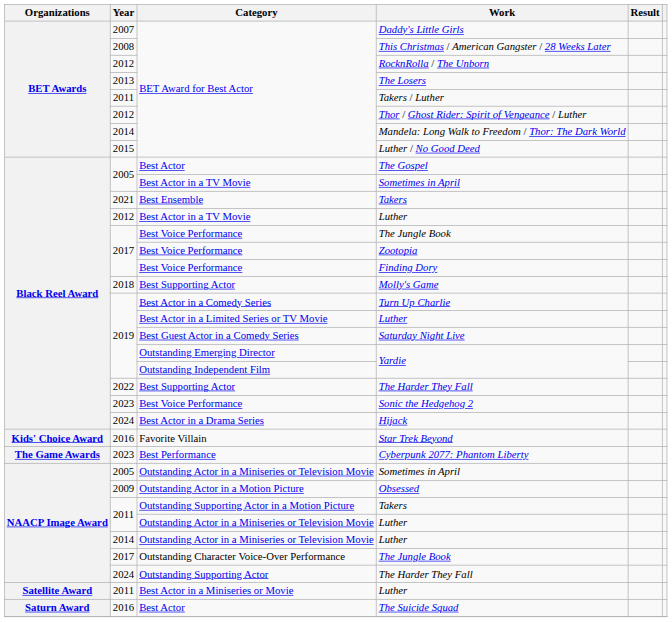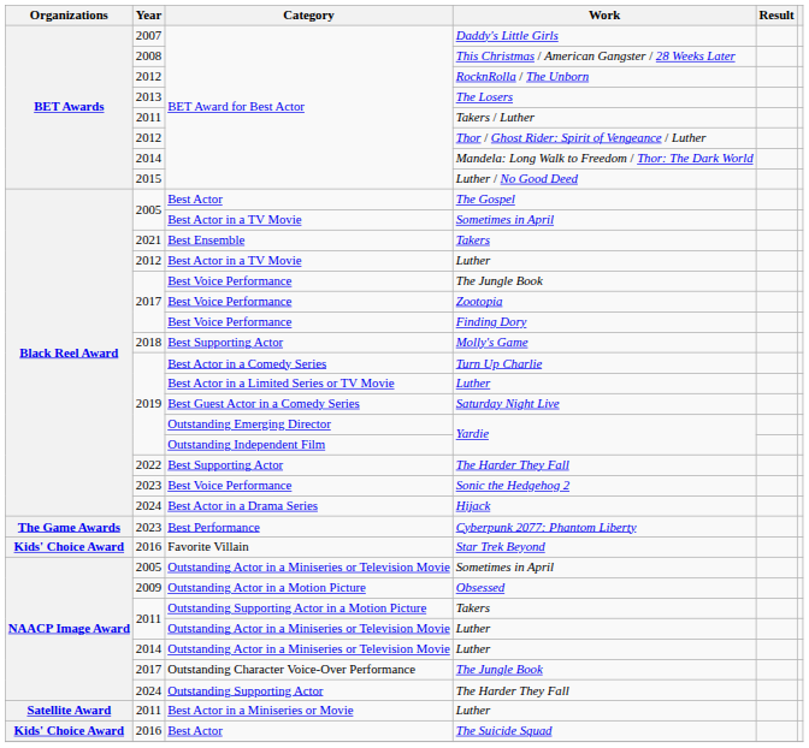 <table class= "wikitable plainrowheaders sortable">
 <tr>
 <th>Organizations</th>
 <th scope="col">Year</th>
 <th scope="col">Category</th>
 <th scope="col">Work</th>
 <th scope="col">Result</th>
 <th scope="col" class="unsortable"></th>
 </tr>
 <tr>
 <th scope="row" rowspan="8"><a href='#'>BET Awards</a></th>
 <td style="text-align:center;">2007</td>
 <td rowspan=8><a href='#'>BET Award for Best Actor</a></td>
 <td><em><a href='#'>Daddy's Little Girls</a></em></td>
 <td></td>
 <td style="text-align:center;"></td>
 </tr>
 <tr>
 <td style="text-align:center;">2008</td>
 <td><em><a href='#'>This Christmas</a></em> / <em>American Gangster</em> / <em><a href='#'>28 Weeks Later</a></em></td>
 <td></td>
 <td style="text-align:center;"></td>
 </tr>
 <tr>
 <td style="text-align:center;">2012</td>
 <td><em><a href='#'>RocknRolla</a></em> / <em><a href='#'>The Unborn</a></em></td>
 <td></td>
 <td style="text-align:center;"></td>
 </tr>
 <tr>
 <td style="text-align:center;">2013</td>
 <td><em><a href='#'>The Losers</a></em></td>
 <td></td>
 <td style="text-align:center;"></td>
 </tr>
 <tr>
 <td style="text-align:center;">2011</td>
 <td><em>Takers</em> / <em>Luther</em></td>
 <td></td>
 <td style="text-align:center;"></td>
 </tr>
 <tr>
 <td style="text-align:center;">2012</td>
 <td><em><a href='#'>Thor</a></em> / <em><a href='#'>Ghost Rider: Spirit of Vengeance</a></em> / <em>Luther</em></td>
 <td></td>
 <td style="text-align:center;"></td>
 </tr>
 <tr>
 <td style="text-align:center;">2014</td>
 <td><em>Mandela: Long Walk to Freedom</em> / <em><a href='#'>Thor: The Dark World</a></em></td>
 <td></td>
 <td style="text-align:center;"></td>
 </tr>
 <tr>
 <td style="text-align:center;">2015</td>
 <td><em>Luther</em> / <em><a href='#'>No Good Deed</a></em></td>
 <td></td>
 <td style="text-align:center;"></td>
 </tr>
 <tr>
 <th scope="row" rowspan="16"><a href='#'>Black Reel Award</a></th>
 <td style="text-align:center;", rowspan=2>2005</td>
 <td><a href='#'>Best Actor</a></td>
 <td><em><a href='#'>The Gospel</a></em></td>
 <td></td>
 <td style="text-align:center;"></td>
 </tr>
 <tr>
 <td><a href='#'>Best Actor in a TV Movie</a></td>
 <td><em><a href='#'>Sometimes in April</a></em></td>
 <td></td>
 <td style="text-align:center;"></td>
 </tr>
 <tr>
 <td style="text-align:center;">2021</td>
 <td><a href='#'>Best Ensemble</a></td>
 <td><em><a href='#'>Takers</a></em></td>
 <td></td>
 <td style="text-align:center;"></td>
 </tr>
 <tr>
 <td style="text-align:center;">2012</td>
 <td><a href='#'>Best Actor in a TV Movie</a></td>
 <td><em>Luther</em></td>
 <td></td>
 <td style="text-align:center;"></td>
 </tr>
 <tr>
 <td style="text-align:center;", rowspan=3>2017</td>
 <td><a href='#'>Best Voice Performance</a></td>
 <td><em>The Jungle Book</em></td>
 <td></td>
 <td style="text-align:center;"></td>
 </tr>
 <tr>
 <td><a href='#'>Best Voice Performance</a></td>
 <td><em><a href='#'>Zootopia</a></em></td>
 <td></td>
 <td style="text-align:center;"></td>
 </tr>
 <tr>
 <td><a href='#'>Best Voice Performance</a></td>
 <td><em><a href='#'>Finding Dory</a></em></td>
 <td></td>
 <td style="text-align:center;"></td>
 </tr>
 <tr>
 <td style="text-align:center;">2018</td>
 <td><a href='#'>Best Supporting Actor</a></td>
 <td><em><a href='#'>Molly's Game</a></em></td>
 <td></td>
 <td style="text-align:center;"></td>
 </tr>
 <tr>
 <td style="text-align:center;", rowspan=5>2019</td>
 <td><a href='#'>Best Actor in a Comedy Series</a></td>
 <td><em><a href='#'>Turn Up Charlie</a></em></td>
 <td></td>
 <td style="text-align:center;"></td>
 </tr>
 <tr>
 <td><a href='#'>Best Actor in a Limited Series or TV Movie</a></td>
 <td><em><a href='#'>Luther</a></em></td>
 <td></td>
 <td style="text-align:center;"></td>
 </tr>
 <tr>
 <td><a href='#'>Best Guest Actor in a Comedy Series</a></td>
 <td><em><a href='#'>Saturday Night Live</a></em></td>
 <td></td>
 <td style="text-align:center;"></td>
 </tr>
 <tr>
 <td><a href='#'>Outstanding Emerging Director</a></td>
 <td rowspan=2><em><a href='#'>Yardie</a></em></td>
 <td></td>
 <td style="text-align:center;"></td>
 </tr>
 <tr>
 <td><a href='#'>Outstanding Independent Film</a></td>
 <td></td>
 <td style="text-align:center;"></td>
 </tr>
 <tr>
 <td style="text-align:center;", rowspan=1>2022</td>
 <td><a href='#'>Best Supporting Actor</a></td>
 <td rowspan=1><em><a href='#'>The Harder They Fall</a></em></td>
 <td></td>
 <td style="text-align:center;"></td>
 </tr>
 <tr>
 <td style="text-align:center;">2023</td>
 <td><a href='#'>Best Voice Performance</a></td>
 <td><em><a href='#'>Sonic the Hedgehog 2</a></em></td>
 <td></td>
 <td style="text-align:center;"></td>
 </tr>
 <tr>
 <td style="text-align:center;">2024</td>
 <td><a href='#'>Best Actor in a Drama Series</a></td>
 <td><em><a href='#'>Hijack</a></em></td>
 <td></td>
 <td style="text-align:center;"></td>
 </tr>
 <tr>
+<th scope="row" rowspan="1"><a href='#'>The Game Awards</a></th>
+<td style="text-align:center;">2023</td>
+<td><a href='#'>Best Performance</a></td>
+<td><em><a href='#'>Cyberpunk 2077: Phantom Liberty</a></em></td>
+<td></td>
+<td style="text-align:center;"></td>
+</tr>
+<tr>
 <th scope="row" rowspan="1"><a href='#'>Kids' Choice Award</a></th>
 <td style="text-align:center;">2016</td>
 <td>Favorite Villain</td>
 <td><em><a href='#'>Star Trek Beyond</a></em></td>
-<td></td>
-<td style="text-align:center;"></td>
-</tr>
-<tr>
-<th scope="row" rowspan="1"><a href='#'>The Game Awards</a></th>
-<td style="text-align:center;">2023</td>
-<td><a href='#'>Best Performance</a></td>
-<td><em><a href='#'>Cyberpunk 2077: Phantom Liberty</a></em></td>
 <td></td>
 <td style="text-align:center;"></td>
 </tr>
 <tr>
 <th scope="row" rowspan="7"><a href='#'>NAACP Image Award</a></th>
 <td style="text-align:center;">2005</td>
 <td><a href='#'>Outstanding Actor in a Miniseries or Television Movie</a></td>
 <td><em>Sometimes in April</em></td>
 <td></td>
 <td style="text-align:center;"></td>
 </tr>
 <tr>
 <td style="text-align:center;">2009</td>
 <td><a href='#'>Outstanding Actor in a Motion Picture</a></td>
 <td><em><a href='#'>Obsessed</a></em></td>
 <td></td>
 <td style="text-align:center;"></td>
 </tr>
 <tr>
 <td style="text-align:center;", rowspan=2>2011</td>
 <td><a href='#'>Outstanding Supporting Actor in a Motion Picture</a></td>
 <td><em>Takers</em></td>
 <td></td>
 <td style="text-align:center;"></td>
 </tr>
 <tr>
 <td><a href='#'>Outstanding Actor in a Miniseries or Television Movie</a></td>
 <td><em>Luther</em></td>
 <td></td>
 <td style="text-align:center;"></td>
 </tr>
 <tr>
 <td style="text-align:center;">2014</td>
 <td><a href='#'>Outstanding Actor in a Miniseries or Television Movie</a></td>
 <td><em>Luther</em></td>
 <td></td>
 <td style="text-align:center;"></td>
 </tr>
 <tr>
 <td style="text-align:center;">2017</td>
 <td>Outstanding Character Voice-Over Performance</td>
 <td><em><a href='#'>The Jungle Book</a></em></td>
 <td></td>
 <td style="text-align:center;"></td>
 </tr>
 <tr>
 <td style="text-align:center;">2024</td>
 <td><a href='#'>Outstanding Supporting Actor</a></td>
 <td><em>The Harder They Fall</em></td>
 <td></td>
 <td style="text-align:center;"></td>
 </tr>
 <tr>
 <th scope="row" rowspan="1"><a href='#'>Satellite Award</a></th>
 <td style="text-align:center;">2011</td>
 <td><a href='#'>Best Actor in a Miniseries or Movie</a></td>
 <td><em>Luther</em></td>
 <td></td>
 <td style="text-align:center;"></td>
 </tr>
 <tr>
-<th scope="row" rowspan="1"><a href='#'>Saturn Award</a></th>
+<th scope="row" rowspan="1"><a href='#'>Kids' Choice Award</a></th>
 <td style="text-align:center;">2016</td>
 <td><a href='#'>Best Actor</a></td>
 <td><em><a href='#'>The Suicide Squad</a></em></td>
 <td></td>
 <td style="text-align:center;"></td>
 </tr>
 <tr>
 </tr>
 </table>
